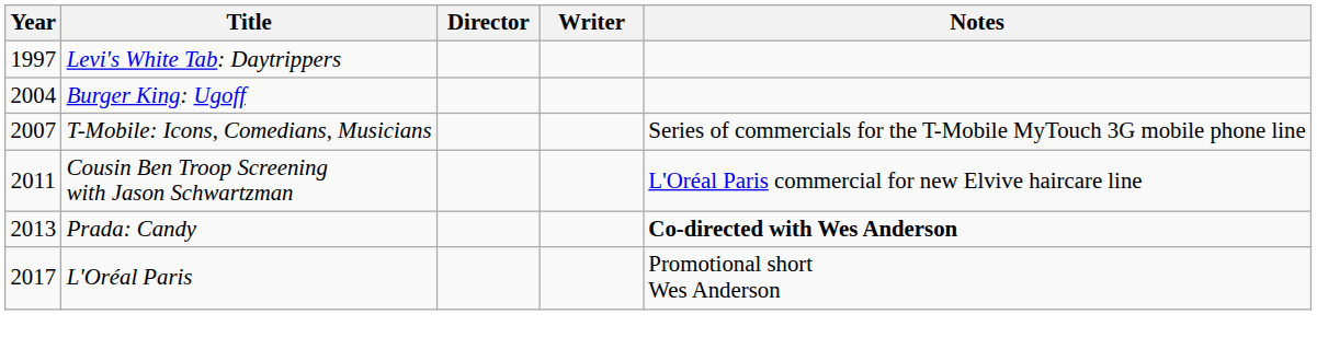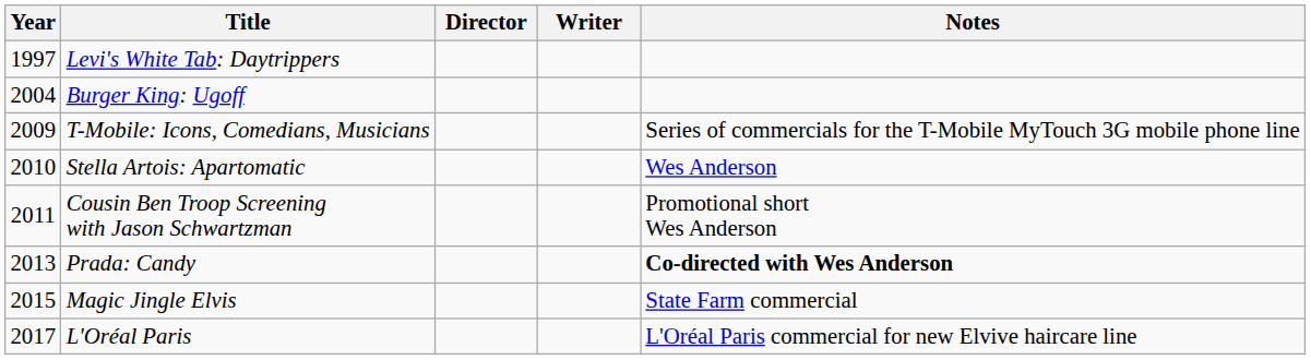 <table class="wikitable sortable">
 <tr>
 <th>Year</th>
 <th>Title</th>
 <th width=65>Director</th>
 <th width=65>Writer</th>
 <th class="unsortable">Notes</th>
 </tr>
 <tr>
 <td style="text-align:center;">1997</td>
 <td><em><a href='#'>Levi's White Tab</a>: Daytrippers</em></td>
 <td></td>
 <td></td>
 <td></td>
 </tr>
 <tr>
 <td style="text-align:center;">2004</td>
 <td><em><a href='#'>Burger King</a>: <a href='#'>Ugoff</a></em></td>
 <td></td>
 <td></td>
 </tr>
 <tr>
-<td style="text-align:center;">2007</td>
+<td style="text-align:center;">2009</td>
 <td><em>T-Mobile: Icons, Comedians, Musicians</em></td>
 <td></td>
 <td></td>
 <td>Series of commercials for the T-Mobile MyTouch 3G mobile phone line</td>
 </tr>
 <tr>
+<td style="text-align:center;">2010</td>
+<td><em>Stella Artois: Apartomatic</em></td>
+<td></td>
+<td></td>
+<td> <a href='#'>Wes Anderson</a></td>
+</tr>
+<tr>
 <td style="text-align:center;">2011</td>
 <td><em>Cousin Ben Troop Screening<br> with Jason Schwartzman</em></td>
 <td></td>
 <td></td>
-<td><a href='#'>L'Oréal Paris</a> commercial for new Elvive haircare line</td>
+<td>Promotional short <br> Wes Anderson</td>
 </tr>
 <tr>
 <td style="text-align:center;">2013</td>
 <td><em>Prada: Candy</em></td>
 <td></td>
 <td></td>
 <td><strong>Co-directed with Wes Anderson</strong></td>
 </tr>
 <tr>
+<td style="text-align:center;">2015</td>
+<td><em>Magic Jingle Elvis</em></td>
+<td></td>
+<td></td>
+<td><a href='#'>State Farm</a> commercial</td>
+</tr>
+<tr>
 <td style="text-align:center;">2017</td>
 <td><em>L'Oréal Paris</em></td>
 <td></td>
 <td></td>
-<td>Promotional short <br> Wes Anderson</td>
+<td><a href='#'>L'Oréal Paris</a> commercial for new Elvive haircare line</td>
 </tr>
 </table>
